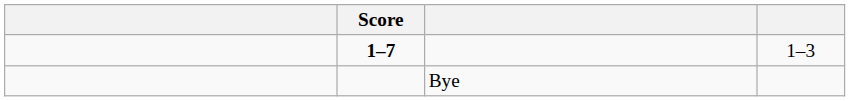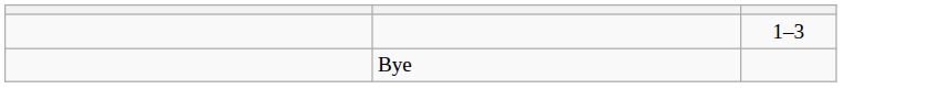 <table class="wikitable" style="text-align: center; ">
 <tr>
 <th align="right" width="270"></th>
-<th width="65">Score</th>
 <th align="left" width="270"></th>
 <th width="65"></th>
 </tr>
 <tr>
 <td align="left"></td>
-<td><strong>1–7</strong></td>
 <td align="left"><strong></strong></td>
 <td>1–3 <strong></strong></td>
 </tr>
 <tr>
 <td align="left"><strong></strong></td>
-<td></td>
 <td align="left">Bye</td>
 <td></td>
 </tr>
 </table>
